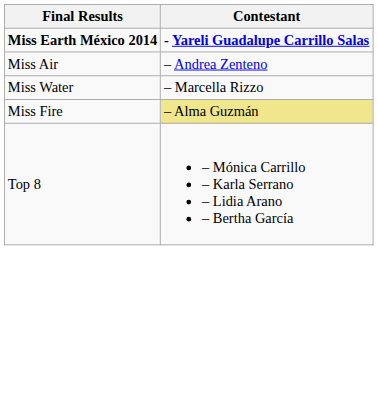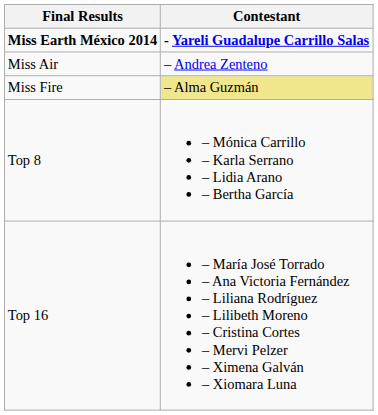 <table class="wikitable" style="font-size: 95%;">
 <tr>
 <th>Final Results</th>
 <th>Contestant</th>
 </tr>
 <tr>
 <td><strong>Miss Earth México 2014</strong></td>
 <td><strong> - <a href='#'>Yareli Guadalupe Carrillo Salas</a></strong></td>
 </tr>
 <tr>
 <td>Miss Air</td>
 <td> – <a href='#'>Andrea Zenteno</a></td>
 </tr>
 <tr>
-<td>Miss Water</td>
-<td> – Marcella Rizzo</td>
-</tr>
-<tr>
 <td>Miss Fire</td>
 <td style="background: khaki;"> – Alma Guzmán</td>
 </tr>
 <tr>
 <td>Top 8</td>
 <td><br><ul><li> – Mónica Carrillo</li><li> – Karla Serrano</li><li> – Lidia Arano</li><li> – Bertha García</li></ul></td>
 </tr>
+<tr>
+<td>Top 16</td>
+<td><br><ul><li> – María José Torrado</li><li> – Ana Victoria Fernández</li><li> – Liliana Rodríguez</li><li> – Lilibeth Moreno</li><li> – Cristina Cortes</li><li> – Mervi Pelzer</li><li> – Ximena Galván</li><li> – Xiomara Luna</li></ul></td>
+</tr>
 </table>
